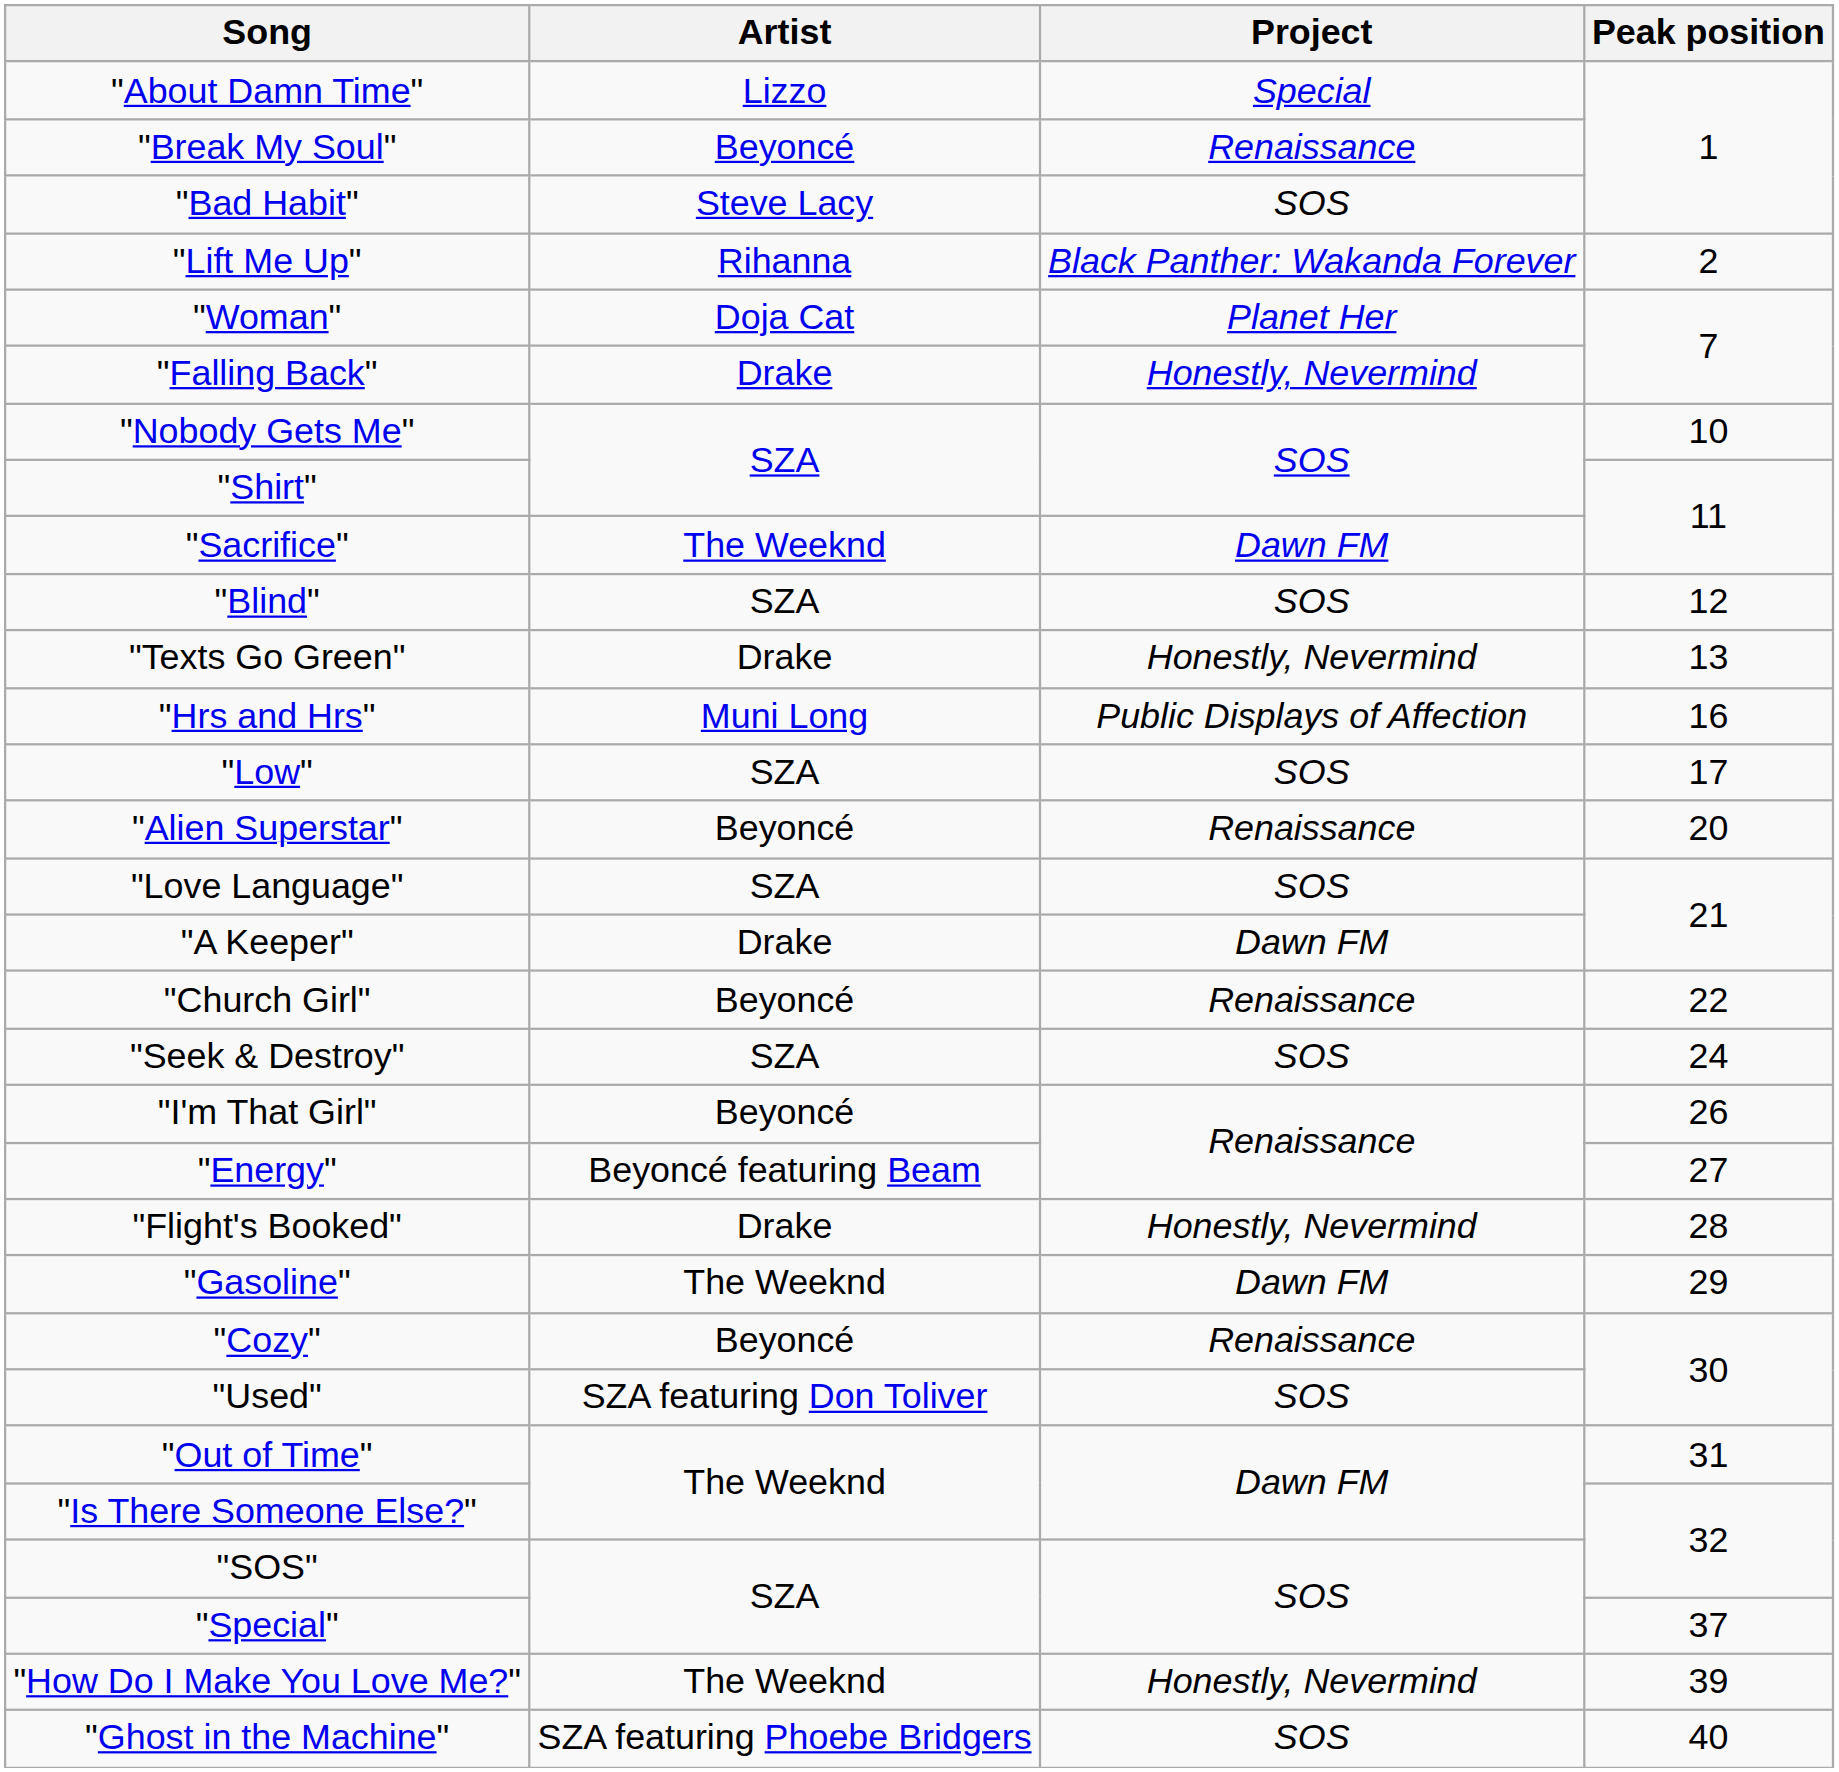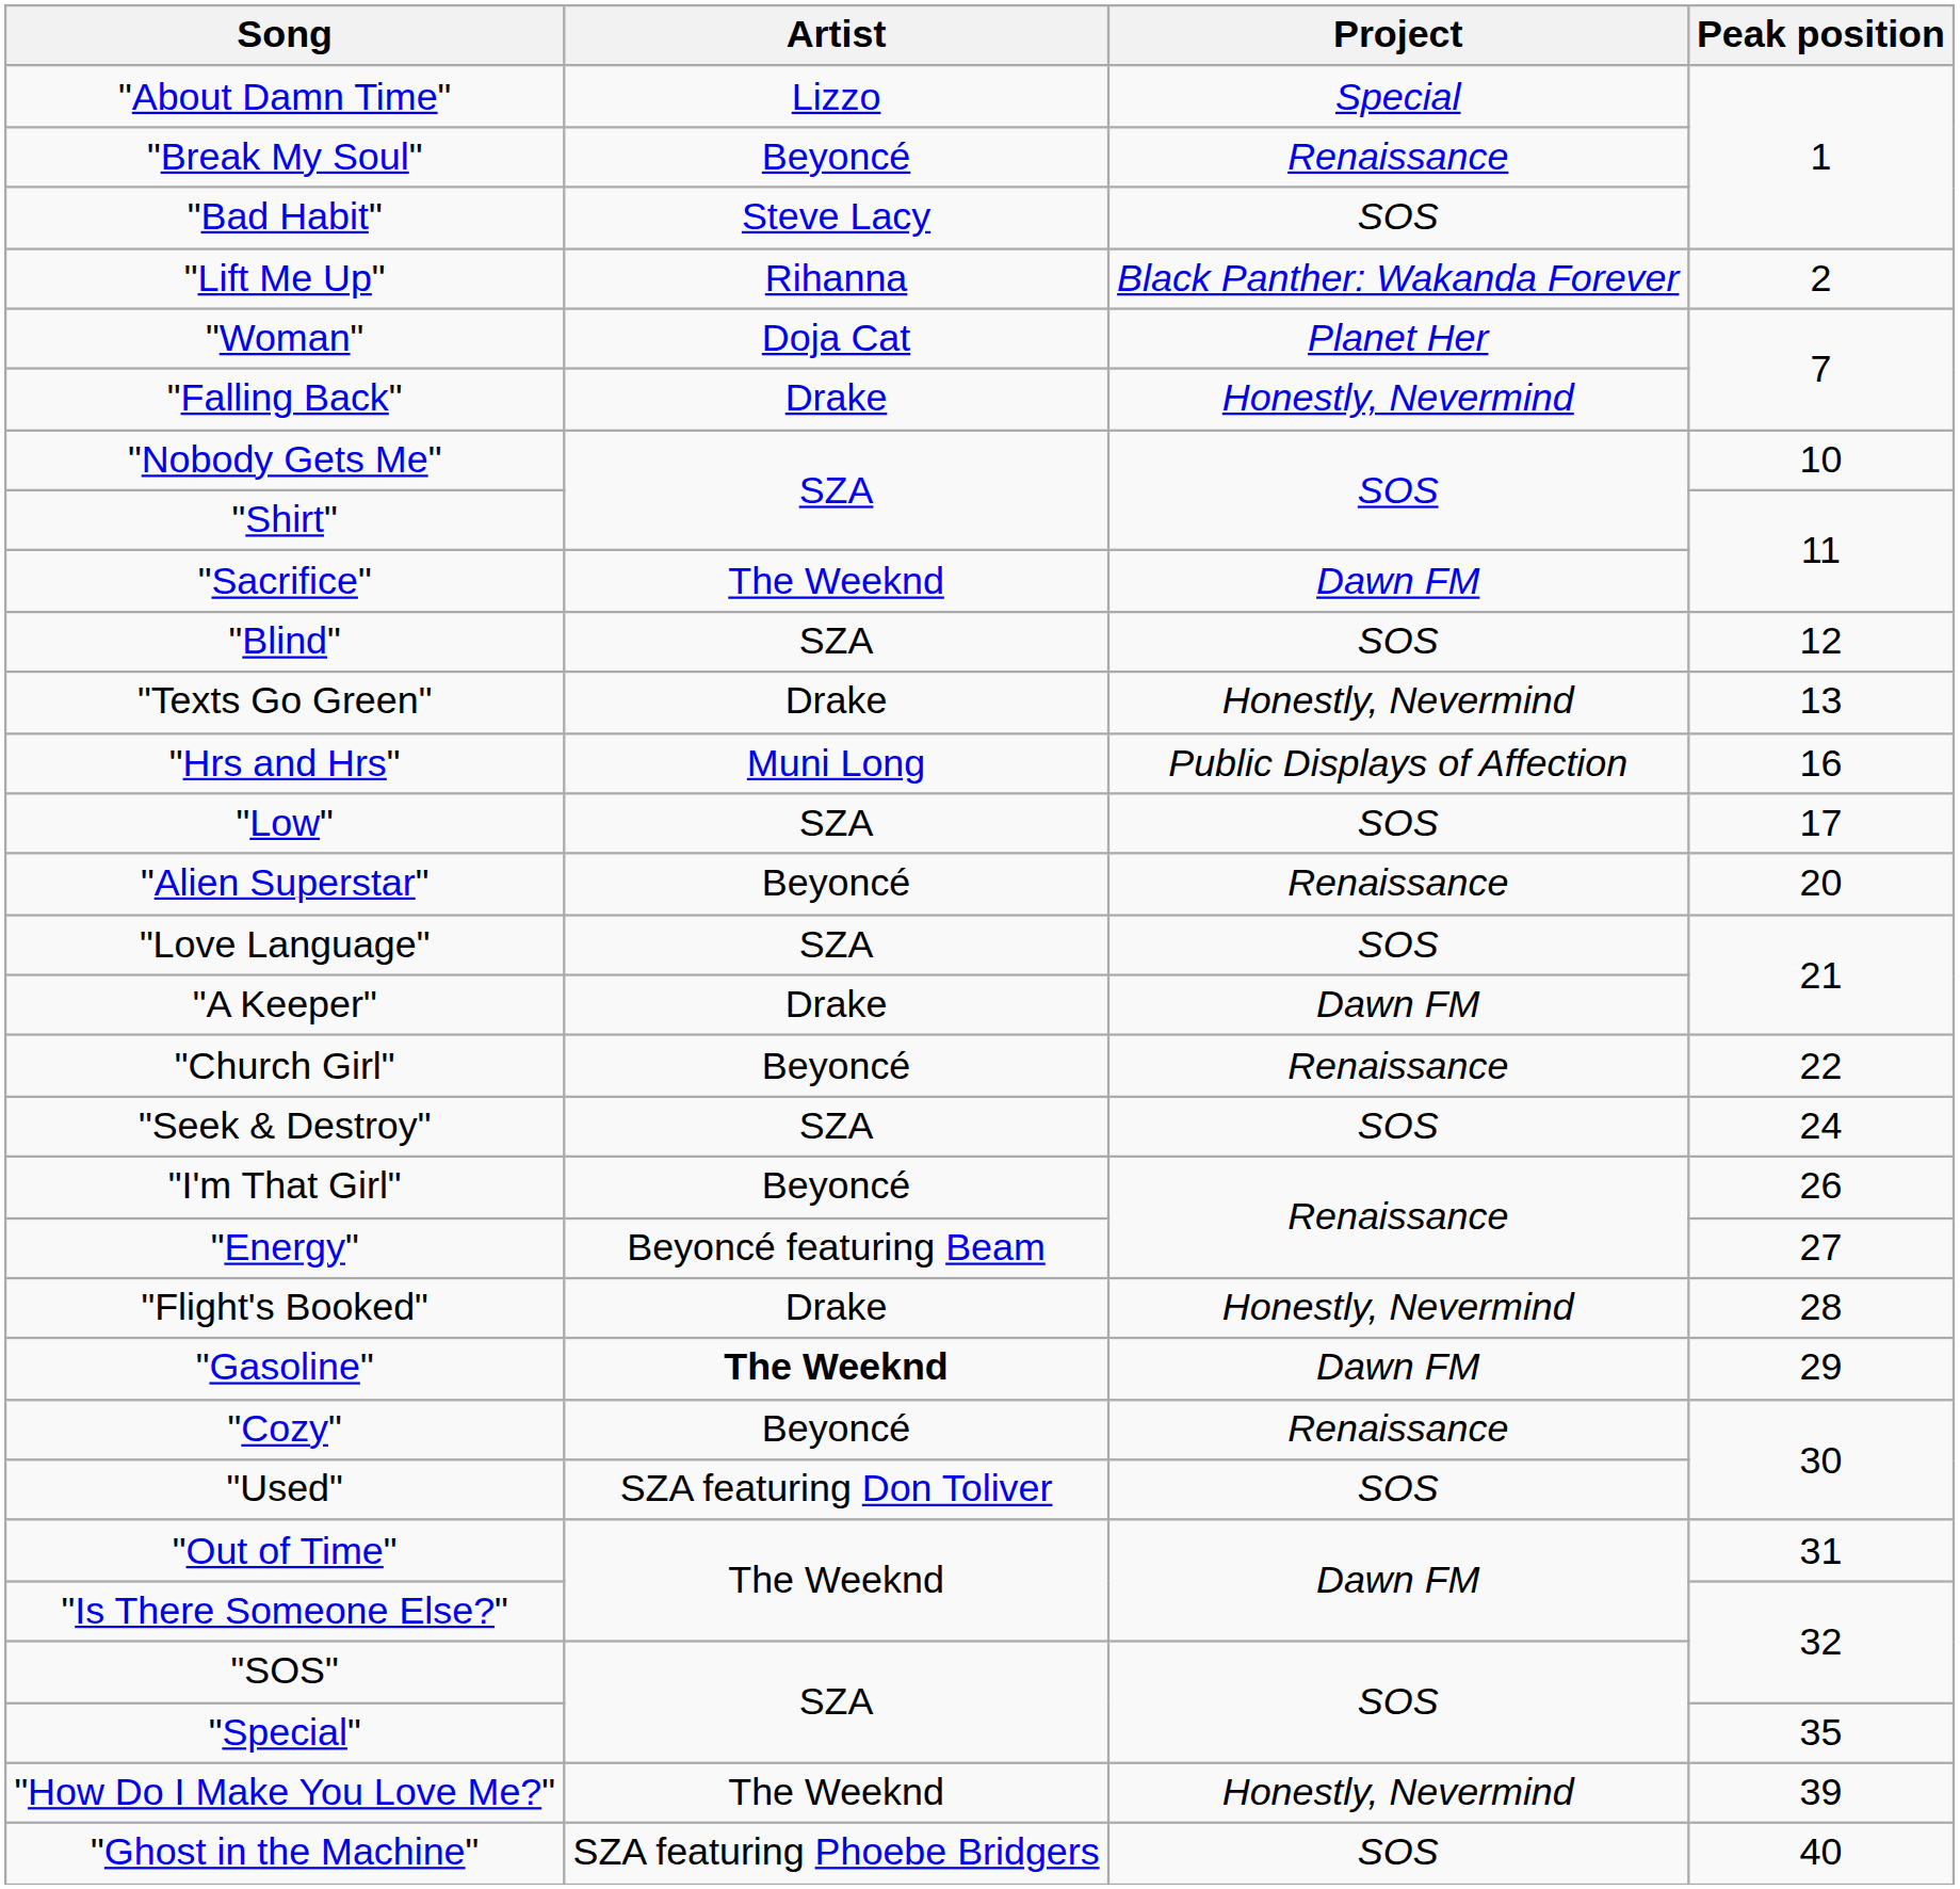 <table class="wikitable sortable plainrowheaders" style="text-align:center;">
 <tr>
 <th scope="col">Song</th>
 <th scope="col">Artist</th>
 <th scope="col">Project</th>
 <th scope="col">Peak position</th>
 </tr>
 <tr>
 <td>"<a href='#'>About Damn Time</a>"</td>
 <td><a href='#'>Lizzo</a></td>
 <td><em><a href='#'>Special</a></em></td>
 <td rowspan="3">1</td>
 </tr>
 <tr>
 <td>"<a href='#'>Break My Soul</a>"</td>
 <td><a href='#'>Beyoncé</a></td>
 <td><em><a href='#'>Renaissance</a></em></td>
 </tr>
 <tr>
 <td>"<a href='#'>Bad Habit</a>"</td>
 <td><a href='#'>Steve Lacy</a></td>
 <td><em>SOS</em></td>
 </tr>
 <tr>
 <td>"<a href='#'>Lift Me Up</a>"</td>
 <td><a href='#'>Rihanna</a></td>
 <td><em><a href='#'>Black Panther: Wakanda Forever</a></em></td>
 <td>2</td>
 </tr>
 <tr>
 <td>"<a href='#'>Woman</a>"</td>
 <td><a href='#'>Doja Cat</a></td>
 <td><em><a href='#'>Planet Her</a></em></td>
 <td rowspan="2">7</td>
 </tr>
 <tr>
 <td>"<a href='#'>Falling Back</a>"</td>
 <td><a href='#'>Drake</a></td>
 <td><em><a href='#'>Honestly, Nevermind</a></em></td>
 </tr>
 <tr>
 <td>"<a href='#'>Nobody Gets Me</a>"</td>
 <td rowspan="2"><a href='#'>SZA</a></td>
 <td rowspan="2"><em><a href='#'>SOS</a></em></td>
 <td>10</td>
 </tr>
 <tr>
 <td>"<a href='#'>Shirt</a>"</td>
 <td rowspan="2">11</td>
 </tr>
 <tr>
 <td>"<a href='#'>Sacrifice</a>"</td>
 <td><a href='#'>The Weeknd</a></td>
 <td><em><a href='#'>Dawn FM</a></em></td>
 </tr>
 <tr>
 <td>"<a href='#'>Blind</a>"</td>
 <td>SZA</td>
 <td><em>SOS</em></td>
 <td>12</td>
 </tr>
 <tr>
 <td>"Texts Go Green"</td>
 <td>Drake</td>
 <td><em>Honestly, Nevermind</em></td>
 <td>13</td>
 </tr>
 <tr>
 <td>"<a href='#'>Hrs and Hrs</a>"</td>
 <td><a href='#'>Muni Long</a></td>
 <td><em>Public Displays of Affection</em></td>
 <td>16</td>
 </tr>
 <tr>
 <td>"<a href='#'>Low</a>"</td>
 <td>SZA</td>
 <td><em>SOS</em></td>
 <td>17</td>
 </tr>
 <tr>
 <td>"<a href='#'>Alien Superstar</a>"</td>
 <td>Beyoncé</td>
 <td><em>Renaissance</em></td>
 <td>20</td>
 </tr>
 <tr>
 <td>"Love Language"</td>
 <td>SZA</td>
 <td><em>SOS</em></td>
 <td rowspan="2">21</td>
 </tr>
 <tr>
 <td>"A Keeper"</td>
 <td>Drake</td>
 <td><em>Dawn FM</em></td>
 </tr>
 <tr>
 <td>"Church Girl"</td>
 <td>Beyoncé</td>
 <td><em>Renaissance</em></td>
 <td>22</td>
 </tr>
 <tr>
 <td>"Seek & Destroy"</td>
 <td>SZA</td>
 <td><em>SOS</em></td>
 <td>24</td>
 </tr>
 <tr>
 <td>"I'm That Girl"</td>
 <td>Beyoncé</td>
 <td rowspan="2"><em>Renaissance</em></td>
 <td>26</td>
 </tr>
 <tr>
 <td>"<a href='#'>Energy</a>"</td>
 <td>Beyoncé featuring <a href='#'>Beam</a></td>
 <td>27</td>
 </tr>
 <tr>
 <td>"Flight's Booked"</td>
 <td>Drake</td>
 <td><em>Honestly, Nevermind</em></td>
 <td>28</td>
 </tr>
 <tr>
 <td>"<a href='#'>Gasoline</a>"</td>
-<td>The Weeknd</td>
+<td><strong>The Weeknd</strong></td>
 <td><em>Dawn FM</em></td>
 <td>29</td>
 </tr>
 <tr>
 <td>"<a href='#'>Cozy</a>"</td>
 <td>Beyoncé</td>
 <td><em>Renaissance</em></td>
 <td rowspan="2">30</td>
 </tr>
 <tr>
 <td>"Used"</td>
 <td>SZA featuring <a href='#'>Don Toliver</a></td>
 <td><em>SOS</em></td>
 </tr>
 <tr>
 <td>"<a href='#'>Out of Time</a>"</td>
 <td rowspan="2">The Weeknd</td>
 <td rowspan="2"><em>Dawn FM</em></td>
 <td>31</td>
 </tr>
 <tr>
 <td>"<a href='#'>Is There Someone Else?</a>"</td>
 <td rowspan="2">32</td>
 </tr>
 <tr>
 <td>"SOS"</td>
 <td rowspan="2">SZA</td>
 <td rowspan="2"><em>SOS</em></td>
 </tr>
 <tr>
 <td>"<a href='#'>Special</a>"</td>
-<td>37</td>
+<td>35</td>
 </tr>
 <tr>
 <td>"<a href='#'>How Do I Make You Love Me?</a>"</td>
 <td>The Weeknd</td>
 <td><em>Honestly, Nevermind</em></td>
 <td>39</td>
 </tr>
 <tr>
 <td>"<a href='#'>Ghost in the Machine</a>"</td>
 <td>SZA featuring <a href='#'>Phoebe Bridgers</a></td>
 <td><em>SOS</em></td>
 <td>40</td>
 </tr>
 <tr>
 </tr>
 </table>
